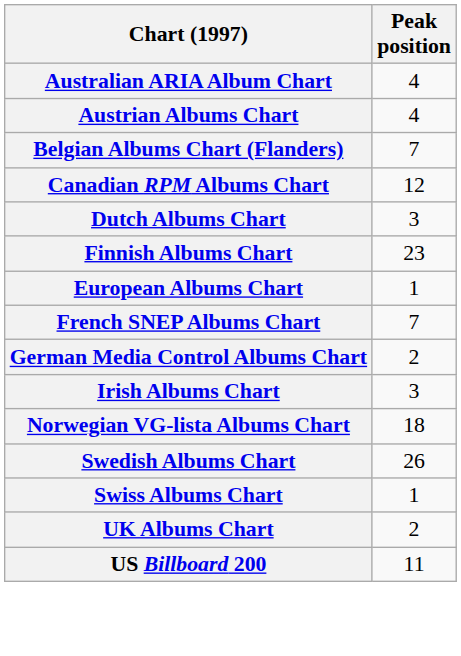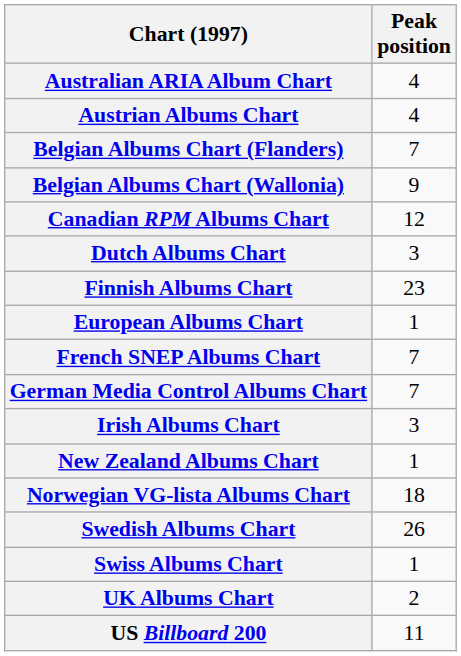 <table class="wikitable plainrowheaders sortable" style="text-align:center;">
 <tr>
 <th>Chart (1997)</th>
 <th>Peak<br>position</th>
 </tr>
 <tr>
 <th scope="row"><a href='#'>Australian ARIA Album Chart</a></th>
 <td>4</td>
 </tr>
 <tr>
 <th scope="row"><a href='#'>Austrian Albums Chart</a></th>
 <td>4</td>
 </tr>
 <tr>
 <th scope="row"><a href='#'>Belgian Albums Chart (Flanders)</a></th>
 <td>7</td>
+</tr>
+<tr>
+<th scope="row"><a href='#'>Belgian Albums Chart (Wallonia)</a></th>
+<td>9</td>
 </tr>
 <tr>
 <th scope="row"><a href='#'>Canadian <em>RPM</em> Albums Chart</a></th>
 <td>12</td>
 </tr>
 <tr>
 <th scope="row"><a href='#'>Dutch Albums Chart</a></th>
 <td>3</td>
 </tr>
 <tr>
 <th scope="row"><a href='#'>Finnish Albums Chart</a></th>
 <td>23</td>
 </tr>
 <tr>
 <th scope="row"><a href='#'>European Albums Chart</a></th>
 <td>1</td>
 </tr>
 <tr>
 <th scope="row"><a href='#'>French SNEP Albums Chart</a></th>
 <td>7</td>
 </tr>
 <tr>
 <th scope="row"><a href='#'>German Media Control Albums Chart</a></th>
-<td>2</td>
+<td>7</td>
 </tr>
 <tr>
 <th scope="row"><a href='#'>Irish Albums Chart</a></th>
 <td>3</td>
+</tr>
+<tr>
+<th scope="row"><a href='#'>New Zealand Albums Chart</a></th>
+<td>1</td>
 </tr>
 <tr>
 <th scope="row"><a href='#'>Norwegian VG-lista Albums Chart</a></th>
 <td>18</td>
 </tr>
 <tr>
 <th scope="row"><a href='#'>Swedish Albums Chart</a></th>
 <td>26</td>
 </tr>
 <tr>
 <th scope="row"><a href='#'>Swiss Albums Chart</a></th>
 <td>1</td>
 </tr>
 <tr>
 <th scope="row"><a href='#'>UK Albums Chart</a></th>
 <td>2</td>
 </tr>
 <tr>
 <th scope="row">US <a href='#'><em>Billboard</em> 200</a></th>
 <td>11</td>
 </tr>
 </table>
